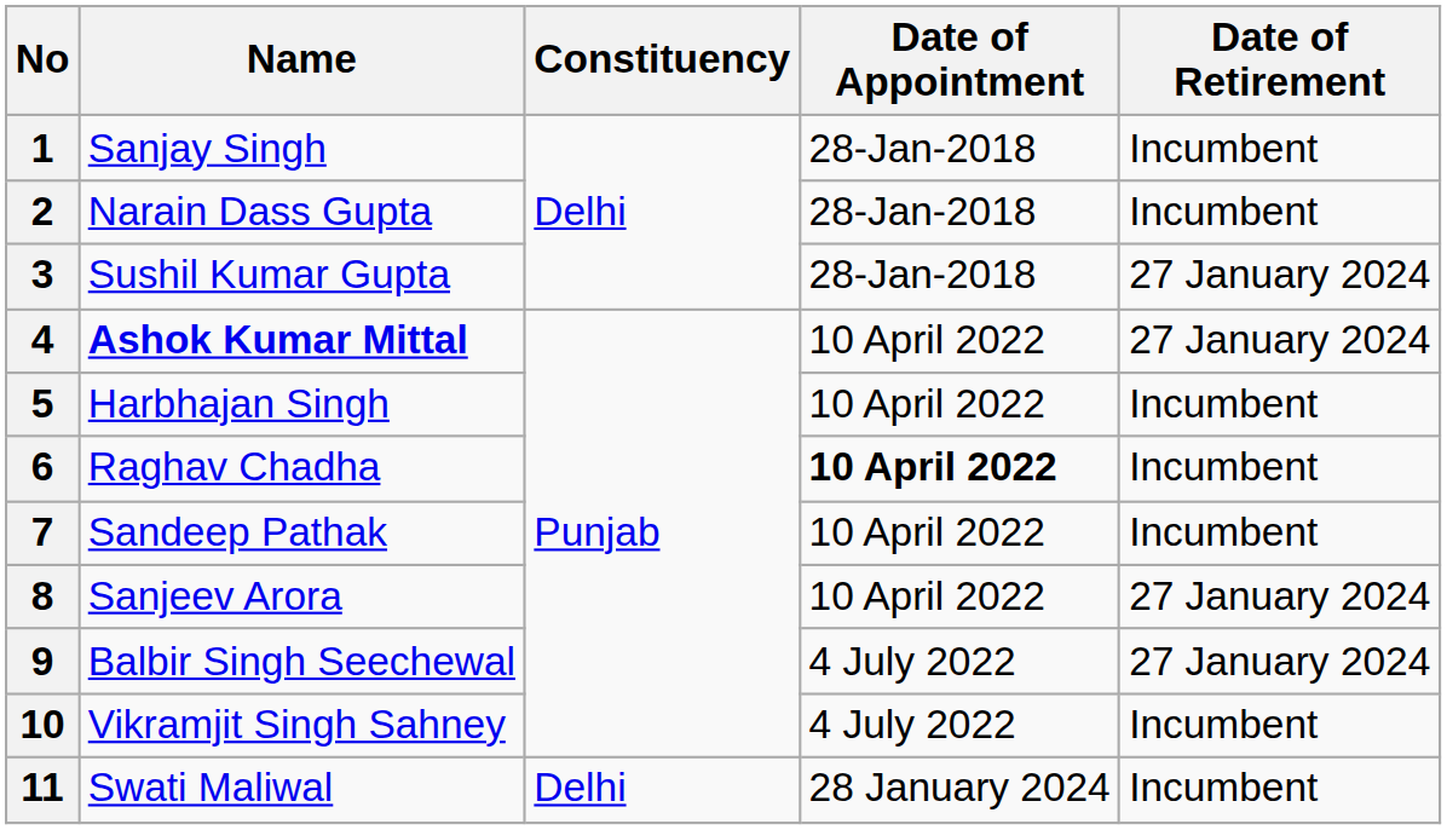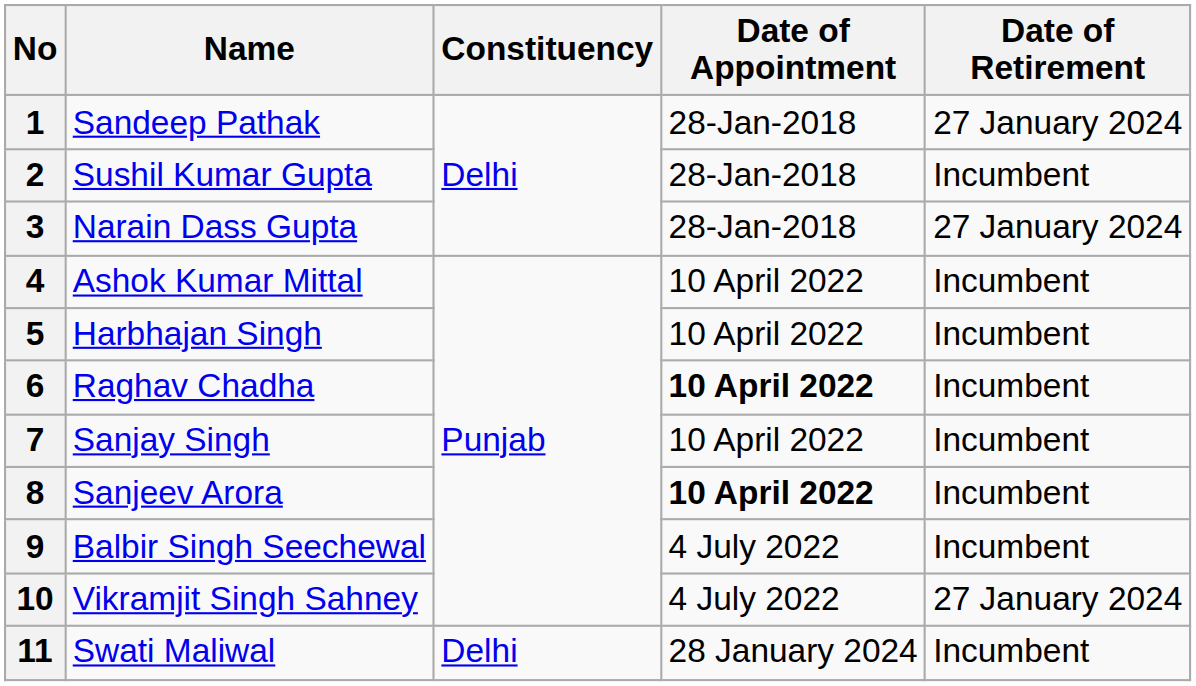 <table class="wikitable sortable">
 <tr>
 <th>No</th>
 <th>Name</th>
 <th>Constituency</th>
 <th>Date of <br>Appointment</th>
 <th>Date of <br>Retirement</th>
 </tr>
 <tr>
 <th>1</th>
-<td><a href='#'>Sanjay Singh</a></td>
+<td><a href='#'>Sandeep Pathak</a></td>
 <td rowspan=3><a href='#'>Delhi</a></td>
 <td>28-Jan-2018</td>
-<td>Incumbent </td>
+<td>27 January 2024</td>
 </tr>
 <tr>
 <th>2</th>
-<td><a href='#'>Narain Dass Gupta</a></td>
+<td><a href='#'>Sushil Kumar Gupta</a></td>
 <td>28-Jan-2018</td>
 <td>Incumbent </td>
 </tr>
 <tr>
 <th>3</th>
-<td><a href='#'>Sushil Kumar Gupta</a></td>
+<td><a href='#'>Narain Dass Gupta</a></td>
 <td>28-Jan-2018</td>
 <td>27 January 2024</td>
 </tr>
 <tr>
 <th>4</th>
-<td><strong><a href='#'>Ashok Kumar Mittal</a></strong></td>
+<td><a href='#'>Ashok Kumar Mittal</a></td>
 <td rowspan=7><a href='#'>Punjab</a></td>
 <td>10 April 2022</td>
-<td>27 January 2024</td>
+<td>Incumbent </td>
 </tr>
 <tr>
 <th>5</th>
 <td><a href='#'>Harbhajan Singh</a></td>
 <td>10 April 2022</td>
 <td>Incumbent </td>
 </tr>
 <tr>
 <th>6</th>
 <td><a href='#'>Raghav Chadha</a></td>
 <td><strong>10 April 2022</strong></td>
 <td>Incumbent </td>
 </tr>
 <tr>
 <th>7</th>
-<td><a href='#'>Sandeep Pathak</a></td>
+<td><a href='#'>Sanjay Singh</a></td>
 <td>10 April 2022</td>
 <td>Incumbent </td>
 </tr>
 <tr>
 <th>8</th>
 <td><a href='#'>Sanjeev Arora</a></td>
-<td>10 April 2022</td>
-<td>27 January 2024</td>
+<td><strong>10 April 2022</strong></td>
+<td>Incumbent </td>
 </tr>
 <tr>
 <th>9</th>
 <td><a href='#'>Balbir Singh Seechewal</a></td>
 <td>4 July 2022</td>
-<td>27 January 2024</td>
+<td>Incumbent  </td>
 </tr>
 <tr>
 <th>10</th>
 <td><a href='#'>Vikramjit Singh Sahney</a></td>
 <td>4 July 2022</td>
-<td>Incumbent  </td>
+<td>27 January 2024</td>
 </tr>
 <tr>
 <th>11</th>
 <td><a href='#'>Swati Maliwal</a></td>
 <td><a href='#'>Delhi</a></td>
 <td>28 January 2024</td>
 <td>Incumbent  </td>
 </tr>
 </table>
